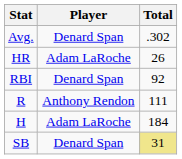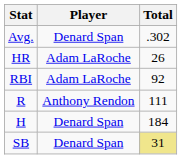 <table class="wikitable" style="width:33%;">
 <tr style="text-align:center; background:#ddd;">
 <th>Stat</th>
 <th>Player</th>
 <th>Total</th>
 </tr>
 <tr align=center>
 <td><a href='#'>Avg.</a></td>
 <td><a href='#'>Denard Span</a></td>
 <td>.302</td>
 </tr>
 <tr align=center>
 <td><a href='#'>HR</a></td>
 <td><a href='#'>Adam LaRoche</a></td>
 <td>26</td>
 </tr>
 <tr align=center>
 <td><a href='#'>RBI</a></td>
-<td><a href='#'>Denard Span</a></td>
+<td><a href='#'>Adam LaRoche</a></td>
 <td>92</td>
 </tr>
 <tr align=center>
 <td><a href='#'>R</a></td>
 <td><a href='#'>Anthony Rendon</a></td>
 <td>111</td>
 </tr>
 <tr align=center>
 <td><a href='#'>H</a></td>
-<td><a href='#'>Adam LaRoche</a></td>
+<td><a href='#'>Denard Span</a></td>
 <td>184</td>
 </tr>
 <tr align=center>
 <td><a href='#'>SB</a></td>
 <td><a href='#'>Denard Span</a></td>
 <td style="background: khaki;">31</td>
 </tr>
 </table>
